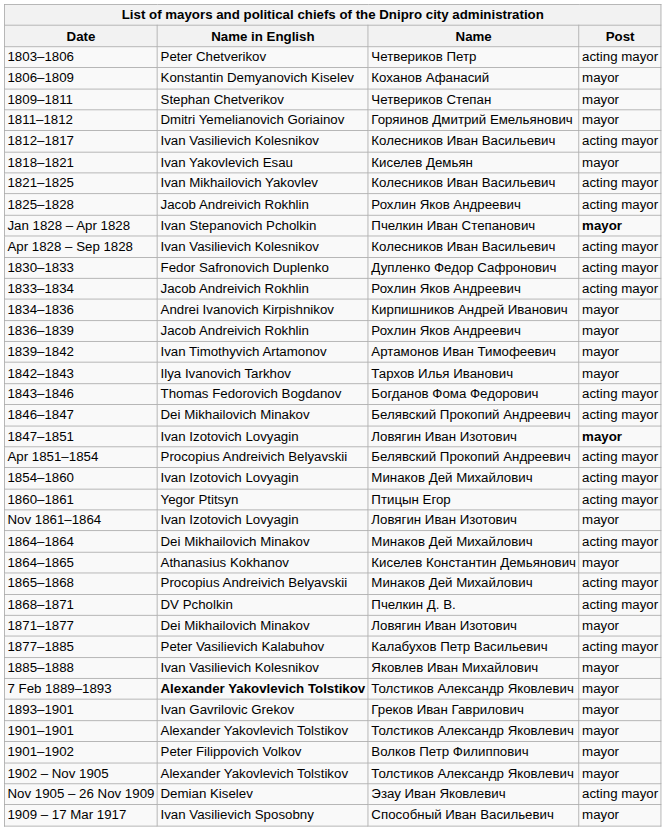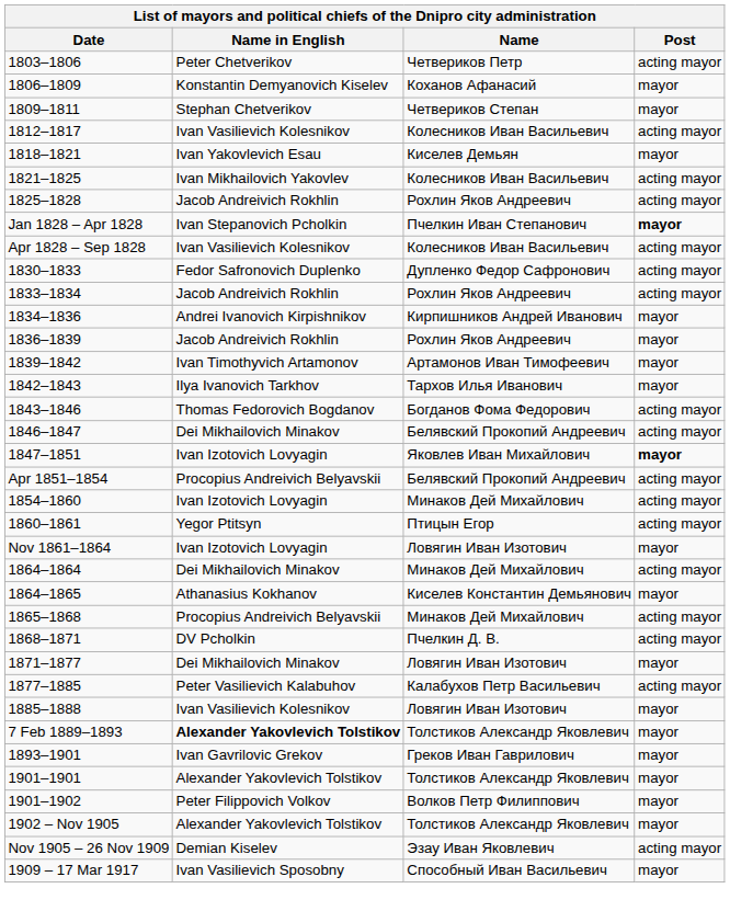 <table class="wikitable">
 <tr>
 <th colspan="4">List of mayors and political chiefs of the Dnipro city administration</th>
 </tr>
 <tr>
 <th>Date</th>
 <th>Name in English</th>
 <th>Name</th>
 <th>Post</th>
 </tr>
 <tr valign=top>
 <td>1803–1806</td>
 <td>Peter Chetverikov</td>
 <td>Четвериков Петр</td>
 <td>acting mayor</td>
 </tr>
 <tr valign=top>
 <td>1806–1809</td>
 <td>Konstantin Demyanovich Kiselev</td>
 <td>Коханов Афанасий</td>
 <td>mayor</td>
 </tr>
 <tr valign=top>
 <td>1809–1811</td>
 <td>Stephan Chetverikov</td>
 <td>Четвериков Степан</td>
-<td>mayor</td>
-</tr>
-<tr valign=top>
-<td>1811–1812</td>
-<td>Dmitri Yemelianovich Goriainov</td>
-<td>Горяинов Дмитрий Емельянович</td>
 <td>mayor</td>
 </tr>
 <tr valign=top>
 <td>1812–1817</td>
 <td>Ivan Vasilievich Kolesnikov</td>
 <td>Колесников Иван Васильевич</td>
 <td>acting mayor</td>
 </tr>
 <tr valign=top>
 <td>1818–1821</td>
 <td>Ivan Yakovlevich Esau</td>
 <td>Киселев Демьян</td>
 <td>mayor</td>
 </tr>
 <tr valign=top>
 <td>1821–1825</td>
 <td>Ivan Mikhailovich Yakovlev</td>
 <td>Колесников Иван Васильевич</td>
 <td>acting mayor</td>
 </tr>
 <tr valign=top>
 <td>1825–1828</td>
 <td>Jacob Andreivich Rokhlin</td>
 <td>Рохлин Яков Андреевич</td>
 <td>acting mayor</td>
 </tr>
 <tr valign=top>
 <td>Jan 1828 – Apr 1828</td>
 <td>Ivan Stepanovich Pcholkin</td>
 <td>Пчелкин Иван Степанович</td>
 <td><strong>mayor</strong></td>
 </tr>
 <tr valign=top>
 <td>Apr 1828 – Sep 1828</td>
 <td>Ivan Vasilievich Kolesnikov</td>
 <td>Колесников Иван Васильевич</td>
 <td>acting mayor</td>
 </tr>
 <tr valign=top>
 <td>1830–1833</td>
 <td>Fedor Safronovich Duplenko</td>
 <td>Дупленко Федор Сафронович</td>
 <td>acting mayor</td>
 </tr>
 <tr valign=top>
 <td>1833–1834</td>
 <td>Jacob Andreivich Rokhlin</td>
 <td>Рохлин Яков Андреевич</td>
 <td>acting mayor</td>
 </tr>
 <tr valign=top>
 <td>1834–1836</td>
 <td>Andrei Ivanovich Kirpishnikov</td>
 <td>Кирпишников Андрей Иванович</td>
 <td>mayor</td>
 </tr>
 <tr valign=top>
 <td>1836–1839</td>
 <td>Jacob Andreivich Rokhlin</td>
 <td>Рохлин Яков Андреевич</td>
 <td>mayor</td>
 </tr>
 <tr valign=top>
 <td>1839–1842</td>
 <td>Ivan Timothyvich Artamonov</td>
 <td>Артамонов Иван Тимофеевич</td>
 <td>mayor</td>
 </tr>
 <tr valign=top>
 <td>1842–1843</td>
 <td>Ilya Ivanovich Tarkhov</td>
 <td>Тархов Илья Иванович</td>
 <td>mayor</td>
 </tr>
 <tr valign=top>
 <td>1843–1846</td>
 <td>Thomas Fedorovich Bogdanov</td>
 <td>Богданов Фома Федорович</td>
 <td>acting mayor</td>
 </tr>
 <tr valign=top>
 <td>1846–1847</td>
 <td>Dei Mikhailovich Minakov</td>
 <td>Белявский Прокопий Андреевич</td>
 <td>acting mayor</td>
 </tr>
 <tr valign=top>
 <td>1847–1851</td>
 <td>Ivan Izotovich Lovyagin</td>
-<td>Ловягин Иван Изотович</td>
+<td>Яковлев Иван Михайлович</td>
 <td><strong>mayor</strong></td>
 </tr>
 <tr valign=top>
 <td>Apr 1851–1854</td>
 <td>Procopius Andreivich Belyavskii</td>
 <td>Белявский Прокопий Андреевич</td>
 <td>acting mayor</td>
 </tr>
 <tr valign=top>
 <td>1854–1860</td>
 <td>Ivan Izotovich Lovyagin</td>
 <td>Минаков Дей Михайлович</td>
 <td>acting mayor</td>
 </tr>
 <tr valign=top>
 <td>1860–1861</td>
 <td>Yegor Ptitsyn</td>
 <td>Птицын Егор</td>
 <td>acting mayor</td>
 </tr>
 <tr valign=top>
 <td>Nov 1861–1864</td>
 <td>Ivan Izotovich Lovyagin</td>
 <td>Ловягин Иван Изотович</td>
 <td>mayor</td>
 </tr>
 <tr valign=top>
 <td>1864–1864</td>
 <td>Dei Mikhailovich Minakov</td>
 <td>Минаков Дей Михайлович</td>
 <td>acting mayor</td>
 </tr>
 <tr valign=top>
 <td>1864–1865</td>
 <td>Athanasius Kokhanov</td>
 <td>Киселев Константин Демьянович</td>
 <td>mayor</td>
 </tr>
 <tr valign=top>
 <td>1865–1868</td>
 <td>Procopius Andreivich Belyavskii</td>
 <td>Минаков Дей Михайлович</td>
 <td>acting mayor</td>
 </tr>
 <tr valign=top>
 <td>1868–1871</td>
 <td>DV Pcholkin</td>
 <td>Пчелкин Д. В.</td>
 <td>acting mayor</td>
 </tr>
 <tr valign=top>
 <td>1871–1877</td>
 <td>Dei Mikhailovich Minakov</td>
 <td>Ловягин Иван Изотович</td>
 <td>mayor</td>
 </tr>
 <tr valign=top>
 <td>1877–1885</td>
 <td>Peter Vasilievich Kalabuhov</td>
 <td>Калабухов Петр Васильевич</td>
 <td>acting mayor</td>
 </tr>
 <tr valign=top>
 <td>1885–1888</td>
 <td>Ivan Vasilievich Kolesnikov</td>
-<td>Яковлев Иван Михайлович</td>
+<td>Ловягин Иван Изотович</td>
 <td>mayor</td>
 </tr>
 <tr valign=top>
 <td>7 Feb 1889–1893</td>
 <td><strong>Alexander Yakovlevich Tolstikov</strong></td>
 <td>Толстиков Александр Яковлевич</td>
 <td>mayor</td>
 </tr>
 <tr valign=top>
 <td>1893–1901</td>
 <td>Ivan Gavrilovic Grekov</td>
 <td>Греков Иван Гаврилович</td>
 <td>mayor</td>
 </tr>
 <tr valign=top>
 <td>1901–1901</td>
 <td>Alexander Yakovlevich Tolstikov</td>
 <td>Толстиков Александр Яковлевич</td>
 <td>mayor</td>
 </tr>
 <tr valign=top>
 <td>1901–1902</td>
 <td>Peter Filippovich Volkov</td>
 <td>Волков Петр Филиппович</td>
 <td>mayor</td>
 </tr>
 <tr valign=top>
 <td>1902 – Nov 1905</td>
 <td>Alexander Yakovlevich Tolstikov</td>
 <td>Толстиков Александр Яковлевич</td>
 <td>mayor</td>
 </tr>
 <tr valign=top>
 <td>Nov 1905 – 26 Nov 1909</td>
 <td>Demian Kiselev</td>
 <td>Эзау Иван Яковлевич</td>
 <td>acting mayor</td>
 </tr>
 <tr valign=top>
 <td>1909 – 17 Mar 1917</td>
 <td>Ivan Vasilievich Sposobny</td>
 <td>Способный Иван Васильевич</td>
 <td>mayor</td>
 </tr>
 </table>
